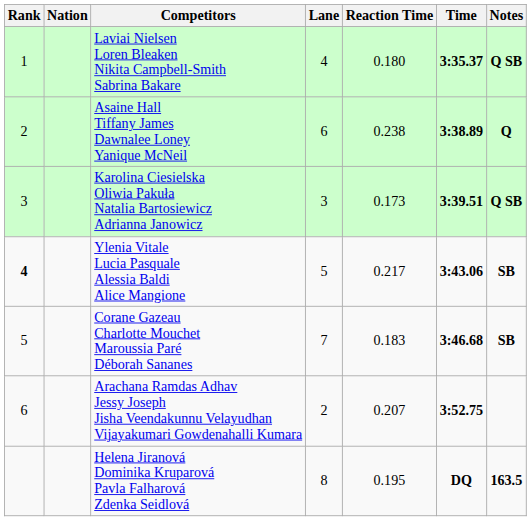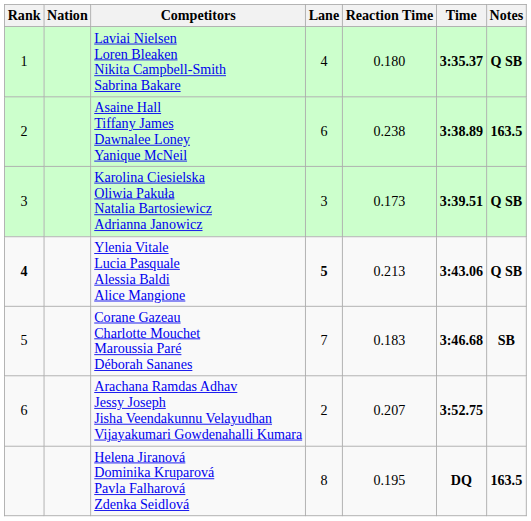 <table class="wikitable sortable" style="text-align:center">
 <tr>
 <th>Rank</th>
 <th>Nation</th>
 <th>Competitors</th>
 <th>Lane</th>
 <th>Reaction Time</th>
 <th>Time</th>
 <th>Notes</th>
 </tr>
 <tr bgcolor=ccffcc>
 <td>1</td>
 <td align=left></td>
 <td align=left><a href='#'>Laviai Nielsen</a><br><a href='#'>Loren Bleaken</a><br><a href='#'>Nikita Campbell-Smith</a><br><a href='#'>Sabrina Bakare</a></td>
 <td>4</td>
 <td>0.180</td>
 <td><strong>3:35.37</strong></td>
 <td><strong>Q SB</strong></td>
 </tr>
 <tr bgcolor=ccffcc>
 <td>2</td>
 <td align=left></td>
 <td align=left><a href='#'>Asaine Hall</a><br><a href='#'>Tiffany James</a><br><a href='#'>Dawnalee Loney</a><br><a href='#'>Yanique McNeil</a></td>
 <td>6</td>
 <td>0.238</td>
 <td><strong>3:38.89</strong></td>
-<td><strong>Q</strong></td>
+<td><strong>163.5</strong></td>
 </tr>
 <tr bgcolor=ccffcc>
 <td>3</td>
 <td align=left></td>
 <td align=left><a href='#'>Karolina Ciesielska</a><br><a href='#'>Oliwia Pakuła</a><br><a href='#'>Natalia Bartosiewicz</a><br><a href='#'>Adrianna Janowicz</a></td>
 <td>3</td>
 <td>0.173</td>
 <td><strong>3:39.51</strong></td>
 <td><strong>Q SB</strong></td>
 </tr>
 <tr>
 <td><strong>4</strong></td>
 <td align=left></td>
 <td align=left><a href='#'>Ylenia Vitale</a><br><a href='#'>Lucia Pasquale</a><br><a href='#'>Alessia Baldi</a><br><a href='#'>Alice Mangione</a></td>
-<td>5</td>
-<td>0.217</td>
+<td><strong>5</strong></td>
+<td>0.213</td>
 <td><strong>3:43.06</strong></td>
-<td><strong>SB</strong></td>
+<td><strong>Q SB</strong></td>
 </tr>
 <tr>
 <td>5</td>
 <td align=left></td>
 <td align=left><a href='#'>Corane Gazeau</a><br><a href='#'>Charlotte Mouchet</a><br><a href='#'>Maroussia Paré</a><br><a href='#'>Déborah Sananes</a></td>
 <td>7</td>
 <td>0.183</td>
 <td><strong>3:46.68</strong></td>
 <td><strong>SB</strong></td>
 </tr>
 <tr>
 <td>6</td>
 <td align=left></td>
 <td align=left><a href='#'>Arachana Ramdas Adhav</a><br><a href='#'>Jessy Joseph</a><br><a href='#'>Jisha Veendakunnu Velayudhan</a><br><a href='#'>Vijayakumari Gowdenahalli Kumara</a></td>
 <td>2</td>
 <td>0.207</td>
 <td><strong>3:52.75</strong></td>
 <td></td>
 </tr>
 <tr>
 <td></td>
 <td align=left></td>
 <td align=left><a href='#'>Helena Jiranová</a><br><a href='#'>Dominika Kruparová</a><br><a href='#'>Pavla Falharová</a><br><a href='#'>Zdenka Seidlová</a></td>
 <td>8</td>
 <td>0.195</td>
 <td><strong>DQ</strong></td>
 <td><strong>163.5</strong></td>
 </tr>
 </table>
